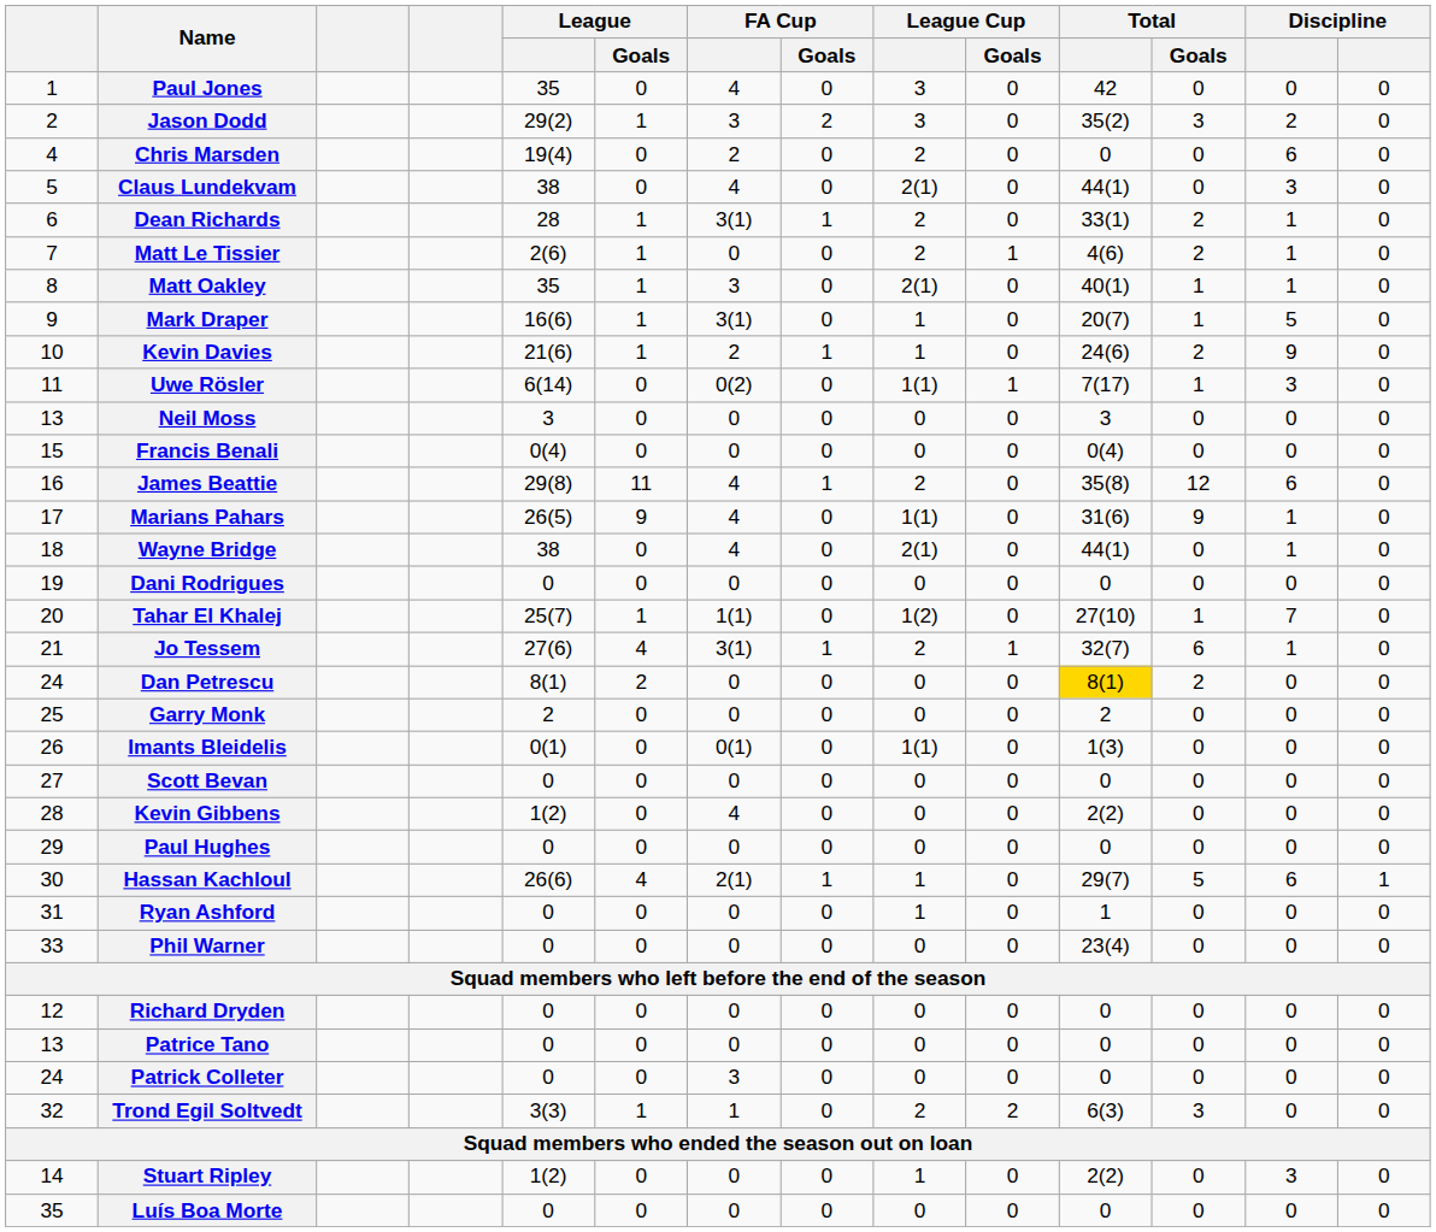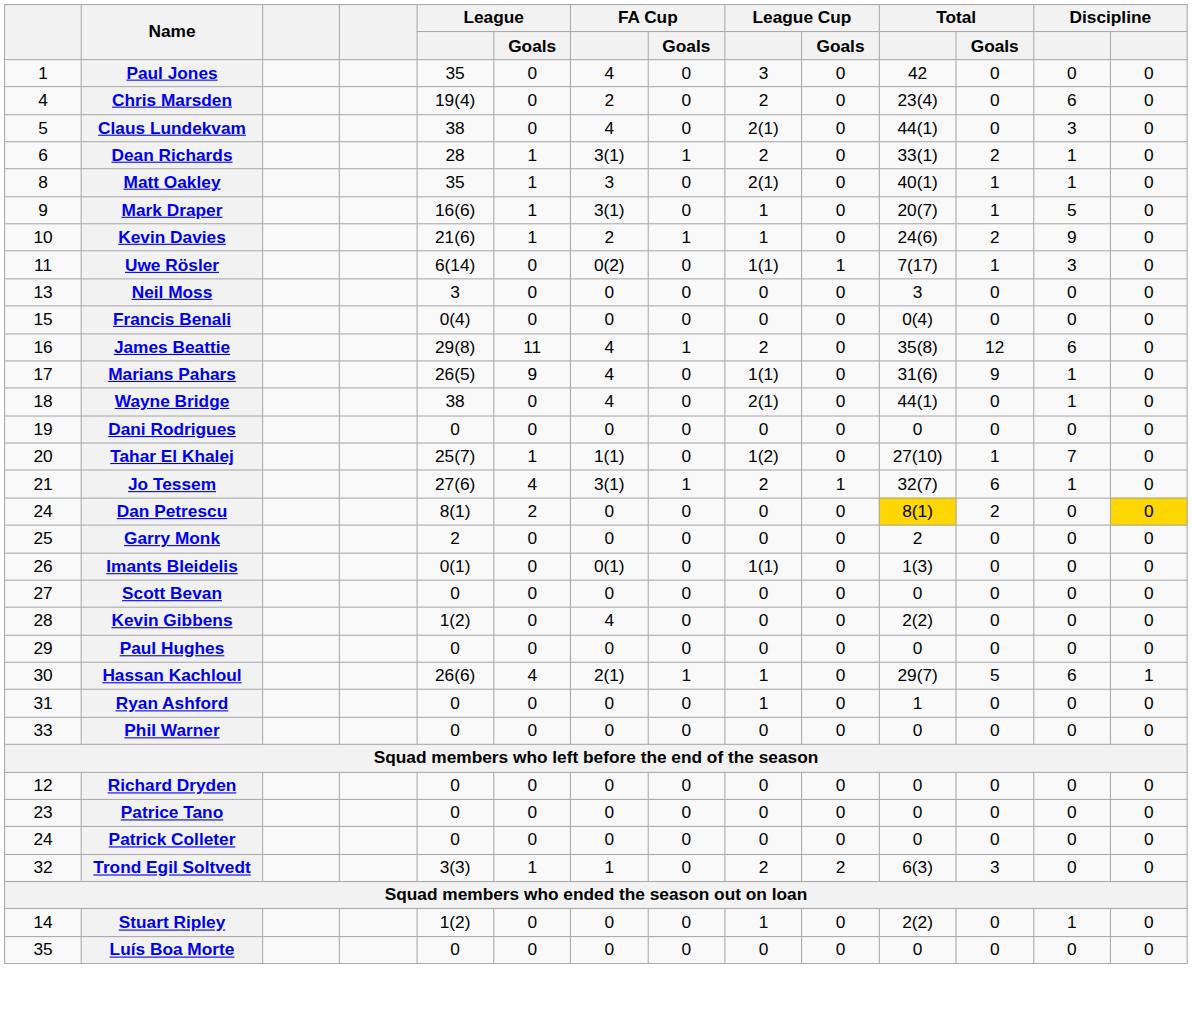 <table class="wikitable plainrowheaders" style="text-align:center;">
 <tr>
 <th scope="col" rowspan="2" style="width:4em;"></th>
 <th scope="col" rowspan="2" style="width:10em;">Name</th>
 <th scope="col" rowspan="2" style="width:4em;"></th>
 <th scope="col" rowspan="2" style="width:4em;"></th>
 <th scope="col" colspan="2">League</th>
 <th scope="col" colspan="2">FA Cup</th>
 <th scope="col" colspan="2">League Cup</th>
 <th scope="col" colspan="2">Total</th>
 <th scope="col" colspan="2">Discipline</th>
 </tr>
 <tr>
 <th scope="col" style="width:4em;"></th>
 <th scope="col" style="width:4em;">Goals</th>
 <th scope="col" style="width:4em;"></th>
 <th scope="col" style="width:4em;">Goals</th>
 <th scope="col" style="width:4em;"></th>
 <th scope="col" style="width:4em;">Goals</th>
 <th scope="col" style="width:4em;"></th>
 <th scope="col" style="width:4em;">Goals</th>
 <th scope="col" style="width:4em;"></th>
 <th scope="col" style="width:4em;"></th>
 </tr>
 <tr>
 <td>1</td>
 <th scope="row"><a href='#'>Paul Jones</a></th>
 <td></td>
 <td></td>
 <td>35</td>
 <td>0</td>
 <td>4</td>
 <td>0</td>
 <td>3</td>
 <td>0</td>
 <td>42</td>
 <td>0</td>
 <td>0</td>
 <td>0</td>
 </tr>
 <tr>
-<td>2</td>
-<th scope="row"><a href='#'>Jason Dodd</a></th>
-<td></td>
-<td></td>
-<td>29(2)</td>
-<td>1</td>
-<td>3</td>
-<td>2</td>
-<td>3</td>
-<td>0</td>
-<td>35(2)</td>
-<td>3</td>
-<td>2</td>
-<td>0</td>
-</tr>
-<tr>
 <td>4</td>
 <th scope="row"><a href='#'>Chris Marsden</a></th>
 <td></td>
 <td></td>
 <td>19(4)</td>
 <td>0</td>
 <td>2</td>
 <td>0</td>
 <td>2</td>
 <td>0</td>
-<td>0</td>
+<td>23(4)</td>
 <td>0</td>
 <td>6</td>
 <td>0</td>
 </tr>
 <tr>
 <td>5</td>
 <th scope="row"><a href='#'>Claus Lundekvam</a></th>
 <td></td>
 <td></td>
 <td>38</td>
 <td>0</td>
 <td>4</td>
 <td>0</td>
 <td>2(1)</td>
 <td>0</td>
 <td>44(1)</td>
 <td>0</td>
 <td>3</td>
 <td>0</td>
 </tr>
 <tr>
 <td>6</td>
 <th scope="row"><a href='#'>Dean Richards</a></th>
 <td></td>
 <td></td>
 <td>28</td>
 <td>1</td>
 <td>3(1)</td>
 <td>1</td>
 <td>2</td>
 <td>0</td>
 <td>33(1)</td>
-<td>2</td>
-<td>1</td>
-<td>0</td>
-</tr>
-<tr>
-<td>7</td>
-<th scope="row"><a href='#'>Matt Le Tissier</a></th>
-<td></td>
-<td></td>
-<td>2(6)</td>
-<td>1</td>
-<td>0</td>
-<td>0</td>
-<td>2</td>
-<td>1</td>
-<td>4(6)</td>
 <td>2</td>
 <td>1</td>
 <td>0</td>
 </tr>
 <tr>
 <td>8</td>
 <th scope="row"><a href='#'>Matt Oakley</a></th>
 <td></td>
 <td></td>
 <td>35</td>
 <td>1</td>
 <td>3</td>
 <td>0</td>
 <td>2(1)</td>
 <td>0</td>
 <td>40(1)</td>
 <td>1</td>
 <td>1</td>
 <td>0</td>
 </tr>
 <tr>
 <td>9</td>
 <th scope="row"><a href='#'>Mark Draper</a></th>
 <td></td>
 <td></td>
 <td>16(6)</td>
 <td>1</td>
 <td>3(1)</td>
 <td>0</td>
 <td>1</td>
 <td>0</td>
 <td>20(7)</td>
 <td>1</td>
 <td>5</td>
 <td>0</td>
 </tr>
 <tr>
 <td>10</td>
 <th scope="row"><a href='#'>Kevin Davies</a></th>
 <td></td>
 <td></td>
 <td>21(6)</td>
 <td>1</td>
 <td>2</td>
 <td>1</td>
 <td>1</td>
 <td>0</td>
 <td>24(6)</td>
 <td>2</td>
 <td>9</td>
 <td>0</td>
 </tr>
 <tr>
 <td>11</td>
 <th scope="row"><a href='#'>Uwe Rösler</a></th>
 <td></td>
 <td></td>
 <td>6(14)</td>
 <td>0</td>
 <td>0(2)</td>
 <td>0</td>
 <td>1(1)</td>
 <td>1</td>
 <td>7(17)</td>
 <td>1</td>
 <td>3</td>
 <td>0</td>
 </tr>
 <tr>
 <td>13</td>
 <th scope="row"><a href='#'>Neil Moss</a></th>
 <td></td>
 <td></td>
 <td>3</td>
 <td>0</td>
 <td>0</td>
 <td>0</td>
 <td>0</td>
 <td>0</td>
 <td>3</td>
 <td>0</td>
 <td>0</td>
 <td>0</td>
 </tr>
 <tr>
 <td>15</td>
 <th scope="row"><a href='#'>Francis Benali</a></th>
 <td></td>
 <td></td>
 <td>0(4)</td>
 <td>0</td>
 <td>0</td>
 <td>0</td>
 <td>0</td>
 <td>0</td>
 <td>0(4)</td>
 <td>0</td>
 <td>0</td>
 <td>0</td>
 </tr>
 <tr>
 <td>16</td>
 <th scope="row"><a href='#'>James Beattie</a></th>
 <td></td>
 <td></td>
 <td>29(8)</td>
 <td>11</td>
 <td>4</td>
 <td>1</td>
 <td>2</td>
 <td>0</td>
 <td>35(8)</td>
 <td>12</td>
 <td>6</td>
 <td>0</td>
 </tr>
 <tr>
 <td>17</td>
 <th scope="row"><a href='#'>Marians Pahars</a></th>
 <td></td>
 <td></td>
 <td>26(5)</td>
 <td>9</td>
 <td>4</td>
 <td>0</td>
 <td>1(1)</td>
 <td>0</td>
 <td>31(6)</td>
 <td>9</td>
 <td>1</td>
 <td>0</td>
 </tr>
 <tr>
 <td>18</td>
 <th scope="row"><a href='#'>Wayne Bridge</a></th>
 <td></td>
 <td></td>
 <td>38</td>
 <td>0</td>
 <td>4</td>
 <td>0</td>
 <td>2(1)</td>
 <td>0</td>
 <td>44(1)</td>
 <td>0</td>
 <td>1</td>
 <td>0</td>
 </tr>
 <tr>
 <td>19</td>
 <th scope="row"><a href='#'>Dani Rodrigues</a></th>
 <td></td>
 <td></td>
 <td>0</td>
 <td>0</td>
 <td>0</td>
 <td>0</td>
 <td>0</td>
 <td>0</td>
 <td>0</td>
 <td>0</td>
 <td>0</td>
 <td>0</td>
 </tr>
 <tr>
 <td>20</td>
 <th scope="row"><a href='#'>Tahar El Khalej</a></th>
 <td></td>
 <td></td>
 <td>25(7)</td>
 <td>1</td>
 <td>1(1)</td>
 <td>0</td>
 <td>1(2)</td>
 <td>0</td>
 <td>27(10)</td>
 <td>1</td>
 <td>7</td>
 <td>0</td>
 </tr>
 <tr>
 <td>21</td>
 <th scope="row"><a href='#'>Jo Tessem</a></th>
 <td></td>
 <td></td>
 <td>27(6)</td>
 <td>4</td>
 <td>3(1)</td>
 <td>1</td>
 <td>2</td>
 <td>1</td>
 <td>32(7)</td>
 <td>6</td>
 <td>1</td>
 <td>0</td>
 </tr>
 <tr>
 <td>24</td>
 <th scope="row"><a href='#'>Dan Petrescu</a></th>
 <td></td>
 <td></td>
 <td>8(1)</td>
 <td>2</td>
 <td>0</td>
 <td>0</td>
 <td>0</td>
 <td>0</td>
 <td style="background: gold;">8(1)</td>
 <td>2</td>
 <td>0</td>
-<td>0</td>
+<td style="background: gold;">0</td>
 </tr>
 <tr>
 <td>25</td>
 <th scope="row"><a href='#'>Garry Monk</a></th>
 <td></td>
 <td></td>
 <td>2</td>
 <td>0</td>
 <td>0</td>
 <td>0</td>
 <td>0</td>
 <td>0</td>
 <td>2</td>
 <td>0</td>
 <td>0</td>
 <td>0</td>
 </tr>
 <tr>
 <td>26</td>
 <th scope="row"><a href='#'>Imants Bleidelis</a></th>
 <td></td>
 <td></td>
 <td>0(1)</td>
 <td>0</td>
 <td>0(1)</td>
 <td>0</td>
 <td>1(1)</td>
 <td>0</td>
 <td>1(3)</td>
 <td>0</td>
 <td>0</td>
 <td>0</td>
 </tr>
 <tr>
 <td>27</td>
 <th scope="row"><a href='#'>Scott Bevan</a></th>
 <td></td>
 <td></td>
 <td>0</td>
 <td>0</td>
 <td>0</td>
 <td>0</td>
 <td>0</td>
 <td>0</td>
 <td>0</td>
 <td>0</td>
 <td>0</td>
 <td>0</td>
 </tr>
 <tr>
 <td>28</td>
 <th scope="row"><a href='#'>Kevin Gibbens</a></th>
 <td></td>
 <td></td>
 <td>1(2)</td>
 <td>0</td>
 <td>4</td>
 <td>0</td>
 <td>0</td>
 <td>0</td>
 <td>2(2)</td>
 <td>0</td>
 <td>0</td>
 <td>0</td>
 </tr>
 <tr>
 <td>29</td>
 <th scope="row"><a href='#'>Paul Hughes</a></th>
 <td></td>
 <td></td>
 <td>0</td>
 <td>0</td>
 <td>0</td>
 <td>0</td>
 <td>0</td>
 <td>0</td>
 <td>0</td>
 <td>0</td>
 <td>0</td>
 <td>0</td>
 </tr>
 <tr>
 <td>30</td>
 <th scope="row"><a href='#'>Hassan Kachloul</a></th>
 <td></td>
 <td></td>
 <td>26(6)</td>
 <td>4</td>
 <td>2(1)</td>
 <td>1</td>
 <td>1</td>
 <td>0</td>
 <td>29(7)</td>
 <td>5</td>
 <td>6</td>
 <td>1</td>
 </tr>
 <tr>
 <td>31</td>
 <th scope="row"><a href='#'>Ryan Ashford</a></th>
 <td></td>
 <td></td>
 <td>0</td>
 <td>0</td>
 <td>0</td>
 <td>0</td>
 <td>1</td>
 <td>0</td>
 <td>1</td>
 <td>0</td>
 <td>0</td>
 <td>0</td>
 </tr>
 <tr>
 <td>33</td>
 <th scope="row"><a href='#'>Phil Warner</a></th>
 <td></td>
 <td></td>
 <td>0</td>
 <td>0</td>
 <td>0</td>
 <td>0</td>
 <td>0</td>
 <td>0</td>
-<td>23(4)</td>
+<td>0</td>
 <td>0</td>
 <td>0</td>
 <td>0</td>
 </tr>
 <tr>
 <th scope="col" colspan="14">Squad members who left before the end of the season</th>
 </tr>
 <tr>
 <td>12</td>
 <th scope="row"><a href='#'>Richard Dryden</a></th>
 <td></td>
 <td></td>
 <td>0</td>
 <td>0</td>
 <td>0</td>
 <td>0</td>
 <td>0</td>
 <td>0</td>
 <td>0</td>
 <td>0</td>
 <td>0</td>
 <td>0</td>
 </tr>
 <tr>
-<td>13</td>
+<td>23</td>
 <th scope="row"><a href='#'>Patrice Tano</a></th>
 <td></td>
 <td></td>
 <td>0</td>
 <td>0</td>
 <td>0</td>
 <td>0</td>
 <td>0</td>
 <td>0</td>
 <td>0</td>
 <td>0</td>
 <td>0</td>
 <td>0</td>
 </tr>
 <tr>
 <td>24</td>
 <th scope="row"><a href='#'>Patrick Colleter</a></th>
 <td></td>
 <td></td>
 <td>0</td>
 <td>0</td>
-<td>3</td>
+<td>0</td>
 <td>0</td>
 <td>0</td>
 <td>0</td>
 <td>0</td>
 <td>0</td>
 <td>0</td>
 <td>0</td>
 </tr>
 <tr>
 <td>32</td>
 <th scope="row"><a href='#'>Trond Egil Soltvedt</a></th>
 <td></td>
 <td></td>
 <td>3(3)</td>
 <td>1</td>
 <td>1</td>
 <td>0</td>
 <td>2</td>
 <td>2</td>
 <td>6(3)</td>
 <td>3</td>
 <td>0</td>
 <td>0</td>
 </tr>
 <tr>
 <th scope="col" colspan="14">Squad members who ended the season out on loan</th>
 </tr>
 <tr>
 <td>14</td>
 <th scope="row"><a href='#'>Stuart Ripley</a></th>
 <td></td>
 <td></td>
 <td>1(2)</td>
 <td>0</td>
 <td>0</td>
 <td>0</td>
 <td>1</td>
 <td>0</td>
 <td>2(2)</td>
 <td>0</td>
-<td>3</td>
+<td>1</td>
 <td>0</td>
 </tr>
 <tr>
 <td>35</td>
 <th scope="row"><a href='#'>Luís Boa Morte</a></th>
 <td></td>
 <td></td>
 <td>0</td>
 <td>0</td>
 <td>0</td>
 <td>0</td>
 <td>0</td>
 <td>0</td>
 <td>0</td>
 <td>0</td>
 <td>0</td>
 <td>0</td>
 </tr>
 </table>
